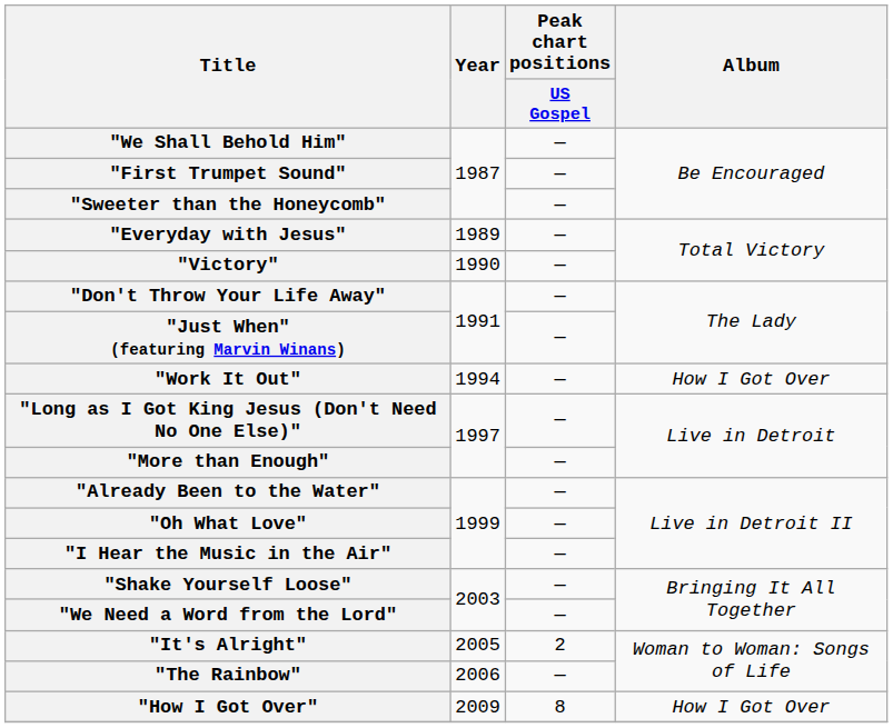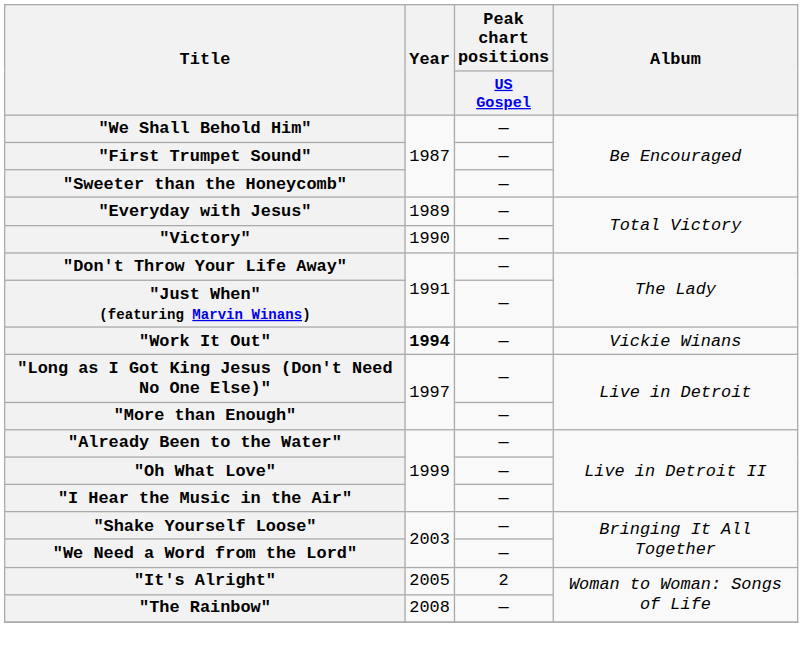 <table class="wikitable plainrowheaders" style="text-align:center;">
 <tr>
 <th scope="col" rowspan="2">Title</th>
 <th scope="col" rowspan="2">Year</th>
 <th scope="col" colspan="1">Peak chart positions</th>
 <th scope="col" rowspan="2">Album</th>
 </tr>
 <tr>
 <th scope="col" style="width:3em;font-size:90%;"><a href='#'>US<br>Gospel</a></th>
 </tr>
 <tr>
 <th scope="row">"We Shall Behold Him"</th>
 <td align="left" rowspan="3">1987</td>
 <td>—</td>
 <td rowspan="3"><em>Be Encouraged</em></td>
 </tr>
 <tr>
 <th scope="row">"First Trumpet Sound"</th>
 <td>—</td>
 </tr>
 <tr>
 <th scope="row">"Sweeter than the Honeycomb"</th>
 <td>—</td>
 </tr>
 <tr>
 <th scope="row">"Everyday with Jesus"</th>
 <td align="left" rowspan="1">1989</td>
 <td>—</td>
 <td rowspan="2"><em>Total Victory</em></td>
 </tr>
 <tr>
 <th scope="row">"Victory"</th>
 <td align="left" rowspan="1">1990</td>
 <td>—</td>
 </tr>
 <tr>
 <th scope="row">"Don't Throw Your Life Away"</th>
 <td align="left" rowspan="2">1991</td>
 <td>—</td>
 <td rowspan="2"><em>The Lady</em></td>
 </tr>
 <tr>
 <th scope="row">"Just When"<br><small>(featuring <a href='#'>Marvin Winans</a>)</small></th>
 <td>—</td>
 </tr>
 <tr>
 <th scope="row">"Work It Out"</th>
-<td>1994</td>
+<td><strong>1994</strong></td>
 <td>—</td>
-<td><em>How I Got Over</em></td>
+<td><em>Vickie Winans</em></td>
 </tr>
 <tr>
 <th scope="row">"Long as I Got King Jesus (Don't Need No One Else)"</th>
 <td rowspan="2">1997</td>
 <td>—</td>
 <td rowspan="2"><em>Live in Detroit</em></td>
 </tr>
 <tr>
 <th scope="row">"More than Enough"</th>
 <td>—</td>
 </tr>
 <tr>
 <th scope="row">"Already Been to the Water"</th>
 <td rowspan="3">1999</td>
 <td>—</td>
 <td rowspan="3"><em>Live in Detroit II</em></td>
 </tr>
 <tr>
 <th scope="row">"Oh What Love"</th>
 <td>—</td>
 </tr>
 <tr>
 <th scope="row">"I Hear the Music in the Air"</th>
 <td>—</td>
 </tr>
 <tr>
 <th scope="row">"Shake Yourself Loose"</th>
 <td rowspan="2">2003</td>
 <td>—</td>
 <td rowspan="2"><em>Bringing It All Together</em></td>
 </tr>
 <tr>
 <th scope="row">"We Need a Word from the Lord"</th>
 <td>—</td>
 </tr>
 <tr>
 <th scope="row">"It's Alright"</th>
 <td>2005</td>
 <td>2</td>
 <td rowspan="2"><em>Woman to Woman: Songs of Life</em></td>
 </tr>
 <tr>
 <th scope="row">"The Rainbow"</th>
-<td>2006</td>
+<td>2008</td>
 <td>—</td>
-</tr>
-<tr>
-<th scope="row">"How I Got Over"</th>
-<td>2009</td>
-<td>8</td>
-<td><em>How I Got Over</em></td>
 </tr>
 <tr>
 </tr>
 </table>
